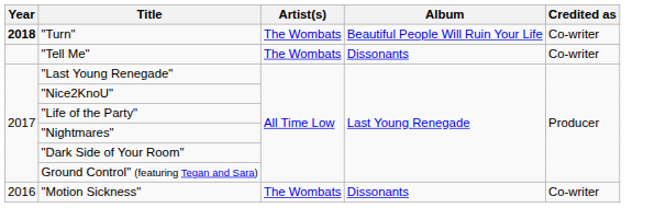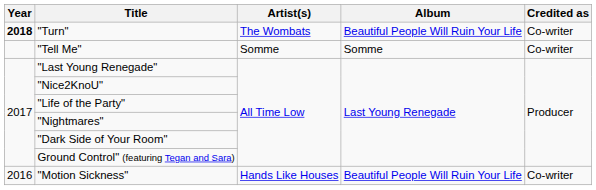 <table class="wikitable">
 <tr>
 <th>Year</th>
 <th>Title</th>
 <th>Artist(s)</th>
 <th>Album</th>
 <th>Credited as</th>
 </tr>
 <tr>
 <td><strong>2018</strong></td>
 <td>"Turn"</td>
 <td><a href='#'>The Wombats</a></td>
 <td><a href='#'>Beautiful People Will Ruin Your Life</a></td>
 <td>Co-writer</td>
 </tr>
 <tr>
 <td></td>
 <td>"Tell Me"</td>
-<td><a href='#'>The Wombats</a></td>
-<td><a href='#'>Dissonants</a></td>
+<td>Somme</td>
+<td>Somme</td>
 <td>Co-writer</td>
 </tr>
 <tr>
 <td rowspan="6">2017</td>
 <td>"Last Young Renegade"</td>
 <td rowspan="6"><a href='#'>All Time Low</a></td>
 <td rowspan="6"><a href='#'>Last Young Renegade</a></td>
 <td rowspan="6">Producer</td>
 </tr>
 <tr>
 <td>"Nice2KnoU"</td>
 </tr>
 <tr>
 <td>"Life of the Party"</td>
 </tr>
 <tr>
 <td>"Nightmares"</td>
 </tr>
 <tr>
 <td>"Dark Side of Your Room"</td>
 </tr>
 <tr>
 <td>Ground Control" <small>(featuring <a href='#'>Tegan and Sara</a>)</small></td>
 </tr>
 <tr>
 <td>2016</td>
 <td>"Motion Sickness"</td>
-<td><a href='#'>The Wombats</a></td>
-<td><a href='#'>Dissonants</a></td>
+<td><a href='#'>Hands Like Houses</a></td>
+<td><a href='#'>Beautiful People Will Ruin Your Life</a></td>
 <td>Co-writer</td>
 </tr>
 </table>
